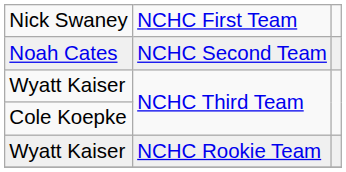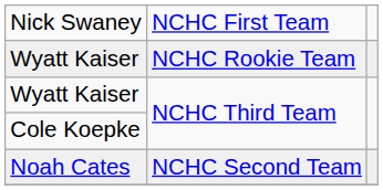 <table class="wikitable">
 <tr>
 <td>Nick Swaney</td>
 <td><a href='#'>NCHC First Team</a></td>
 <td></td>
 </tr>
 <tr bgcolor=f0f0f0>
-<td><a href='#'>Noah Cates</a></td>
-<td><a href='#'>NCHC Second Team</a></td>
+<td>Wyatt Kaiser</td>
+<td><a href='#'>NCHC Rookie Team</a></td>
 <td></td>
 </tr>
 <tr>
 <td>Wyatt Kaiser</td>
 <td rowspan=2><a href='#'>NCHC Third Team</a></td>
 <td rowspan=2></td>
 </tr>
 <tr>
 <td>Cole Koepke</td>
 </tr>
 <tr bgcolor=f0f0f0>
-<td>Wyatt Kaiser</td>
-<td><a href='#'>NCHC Rookie Team</a></td>
+<td><a href='#'>Noah Cates</a></td>
+<td><a href='#'>NCHC Second Team</a></td>
 <td></td>
 </tr>
 <tr>
 </tr>
 </table>
